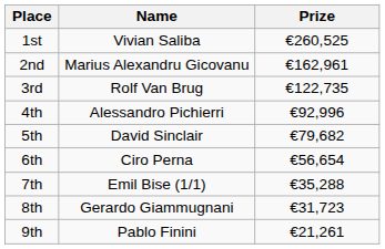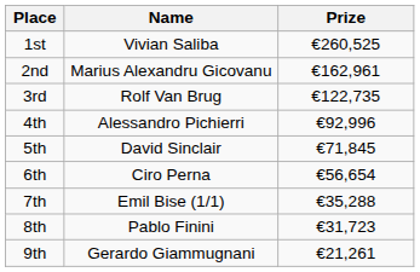 <table class="wikitable">
 <tr>
 <th width="50">Place</th>
 <th width="200">Name</th>
 <th width="125">Prize</th>
 </tr>
 <tr>
 <td align = "center">1st</td>
 <td align = "center">Vivian Saliba</td>
 <td align="center">€260,525</td>
 </tr>
 <tr>
 <td align = "center">2nd</td>
 <td align = "center">Marius Alexandru Gicovanu</td>
 <td align="center">€162,961</td>
 </tr>
 <tr>
 <td align = "center">3rd</td>
 <td align = "center">Rolf Van Brug</td>
 <td align="center">€122,735</td>
 </tr>
 <tr>
 <td align = "center">4th</td>
 <td align = "center">Alessandro Pichierri</td>
 <td align="center">€92,996</td>
 </tr>
 <tr>
 <td align = "center">5th</td>
 <td align = "center">David Sinclair</td>
-<td align="center">€79,682</td>
+<td align="center">€71,845</td>
 </tr>
 <tr>
 <td align = "center">6th</td>
 <td align = "center">Ciro Perna</td>
 <td align="center">€56,654</td>
 </tr>
 <tr>
 <td align = "center">7th</td>
 <td align = "center">Emil Bise (1/1)</td>
 <td align="center">€35,288</td>
 </tr>
 <tr>
 <td align = "center">8th</td>
-<td align = "center">Gerardo Giammugnani</td>
+<td align = "center">Pablo Finini</td>
 <td align="center">€31,723</td>
 </tr>
 <tr>
 <td align = "center">9th</td>
-<td align = "center">Pablo Finini</td>
+<td align = "center">Gerardo Giammugnani</td>
 <td align = "center">€21,261</td>
 </tr>
 </table>
